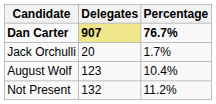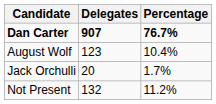 <table class="wikitable">
 <tr>
 <th>Candidate</th>
 <th>Delegates</th>
 <th>Percentage</th>
 </tr>
 <tr>
 <td style="text-align: left;"><strong>Dan Carter</strong></td>
-<td style="background: khaki; text-align: left;"><strong>907</strong></td>
+<td style="text-align: left;"><strong>907</strong></td>
 <td style="text-align: left;"><strong>76.7%</strong></td>
+</tr>
+<tr>
+<td style="text-align: left;">August Wolf</td>
+<td style="text-align: left;">123</td>
+<td style="text-align: left;">10.4%</td>
 </tr>
 <tr>
 <td style="text-align: left;">Jack Orchulli</td>
 <td style="text-align: left;">20</td>
 <td style="text-align: left;">1.7%</td>
 </tr>
 <tr>
-<td style="text-align: left;">August Wolf</td>
-<td style="text-align: left;">123</td>
-<td style="text-align: left;">10.4%</td>
-</tr>
-<tr>
 <td style="text-align: left;">Not Present</td>
 <td style="text-align: left;">132</td>
 <td style="text-align: left;">11.2%</td>
 </tr>
 </table>
